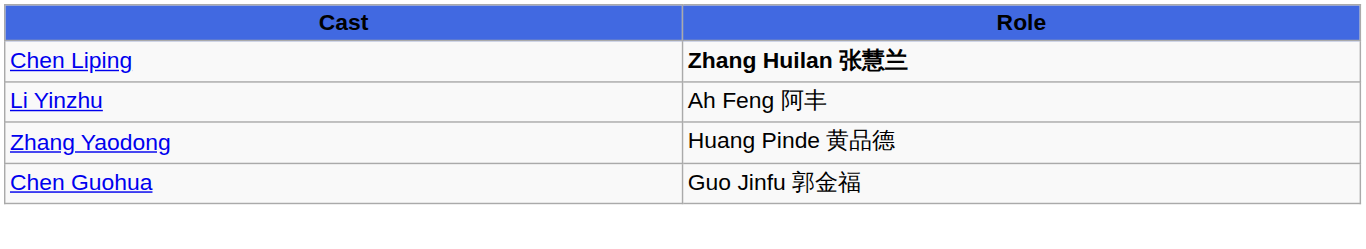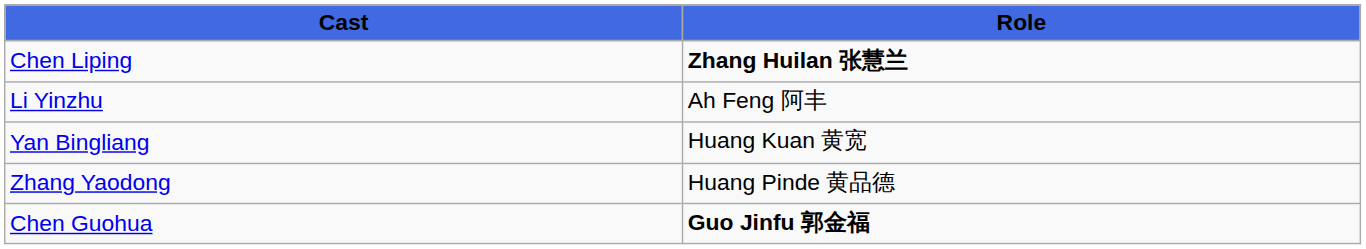 <table class="wikitable">
 <tr>
 <th style="background:RoyalBlue; width:17%">Cast</th>
 <th style="background:RoyalBlue; width:17%">Role</th>
 </tr>
 <tr>
 <td><a href='#'>Chen Liping</a></td>
 <td><strong>Zhang Huilan 张慧兰</strong></td>
 </tr>
 <tr>
 <td><a href='#'>Li Yinzhu</a></td>
 <td>Ah Feng 阿丰</td>
 </tr>
 <tr>
+<td><a href='#'>Yan Bingliang</a></td>
+<td>Huang Kuan 黄宽</td>
+</tr>
+<tr>
 <td><a href='#'>Zhang Yaodong</a></td>
 <td>Huang Pinde 黄品德</td>
 </tr>
 <tr>
 <td><a href='#'>Chen Guohua</a></td>
-<td>Guo Jinfu 郭金福</td>
+<td><strong>Guo Jinfu 郭金福</strong></td>
 </tr>
 </table>
